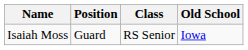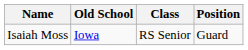 <table class="wikitable">
 <tr>
 <th>Name</th>
+<th>Old School</th>
+<th>Class</th>
 <th>Position</th>
-<th>Class</th>
-<th>Old School</th>
 </tr>
 <tr>
 <td>Isaiah Moss</td>
+<td><a href='#'>Iowa</a></td>
+<td>RS Senior</td>
 <td>Guard</td>
-<td>RS Senior</td>
-<td><a href='#'>Iowa</a></td>
 </tr>
 </table>
